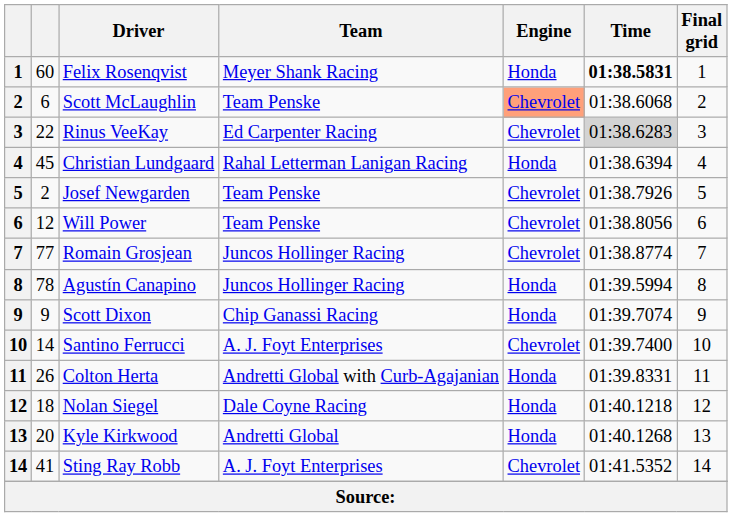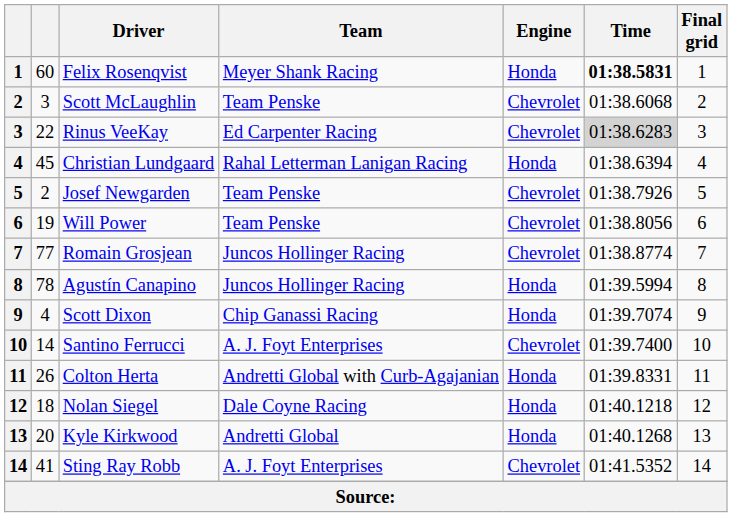 <table class="wikitable sortable" style="font-size: 95%;">
 <tr>
 <th></th>
 <th></th>
 <th>Driver</th>
 <th>Team</th>
 <th>Engine</th>
 <th>Time</th>
 <th>Final<br>grid</th>
 </tr>
 <tr>
 <th>1</th>
 <td align="center">60</td>
 <td> <a href='#'>Felix Rosenqvist</a></td>
 <td><a href='#'>Meyer Shank Racing</a></td>
 <td><a href='#'>Honda</a></td>
 <td align="center"><strong>01:38.5831</strong></td>
 <td align="center">1</td>
 </tr>
 <tr>
 <th>2</th>
-<td align="center">6</td>
+<td align="center">3</td>
 <td> <a href='#'>Scott McLaughlin</a></td>
 <td><a href='#'>Team Penske</a></td>
-<td style="background: lightsalmon;"><a href='#'>Chevrolet</a></td>
+<td><a href='#'>Chevrolet</a></td>
 <td align="center">01:38.6068</td>
 <td align="center">2</td>
 </tr>
 <tr>
 <th>3</th>
 <td align="center">22</td>
 <td> <a href='#'>Rinus VeeKay</a></td>
 <td><a href='#'>Ed Carpenter Racing</a></td>
 <td><a href='#'>Chevrolet</a></td>
 <td align="center" style="background: lightgrey;">01:38.6283</td>
 <td align="center">3</td>
 </tr>
 <tr>
 <th>4</th>
 <td align="center">45</td>
 <td> <a href='#'>Christian Lundgaard</a></td>
 <td><a href='#'>Rahal Letterman Lanigan Racing</a></td>
 <td><a href='#'>Honda</a></td>
 <td align="center">01:38.6394</td>
 <td align="center">4</td>
 </tr>
 <tr>
 <th>5</th>
 <td align="center">2</td>
 <td> <a href='#'>Josef Newgarden</a></td>
 <td><a href='#'>Team Penske</a></td>
 <td><a href='#'>Chevrolet</a></td>
 <td align="center">01:38.7926</td>
 <td align="center">5</td>
 </tr>
 <tr>
 <th>6</th>
-<td align="center">12</td>
+<td align="center">19</td>
 <td> <a href='#'>Will Power</a></td>
 <td><a href='#'>Team Penske</a></td>
 <td><a href='#'>Chevrolet</a></td>
 <td align="center">01:38.8056</td>
 <td align="center">6</td>
 </tr>
 <tr>
 <th>7</th>
 <td align="center">77</td>
 <td> <a href='#'>Romain Grosjean</a></td>
 <td><a href='#'>Juncos Hollinger Racing</a></td>
 <td><a href='#'>Chevrolet</a></td>
 <td align="center">01:38.8774</td>
 <td align="center">7</td>
 </tr>
 <tr>
 <th>8</th>
 <td align="center">78</td>
 <td> <a href='#'>Agustín Canapino</a></td>
 <td><a href='#'>Juncos Hollinger Racing</a></td>
 <td><a href='#'>Honda</a></td>
 <td align="center">01:39.5994</td>
 <td align="center">8</td>
 </tr>
 <tr>
 <th>9</th>
-<td align="center">9</td>
+<td align="center">4</td>
 <td> <a href='#'>Scott Dixon</a></td>
 <td><a href='#'>Chip Ganassi Racing</a></td>
 <td><a href='#'>Honda</a></td>
 <td align="center">01:39.7074</td>
 <td align="center">9</td>
 </tr>
 <tr>
 <th>10</th>
 <td align="center">14</td>
 <td> <a href='#'>Santino Ferrucci</a></td>
 <td><a href='#'>A. J. Foyt Enterprises</a></td>
 <td><a href='#'>Chevrolet</a></td>
 <td align="center">01:39.7400</td>
 <td align="center">10</td>
 </tr>
 <tr>
 <th>11</th>
 <td align="center">26</td>
 <td> <a href='#'>Colton Herta</a></td>
 <td><a href='#'>Andretti Global</a> with <a href='#'>Curb-Agajanian</a></td>
 <td><a href='#'>Honda</a></td>
 <td align="center">01:39.8331</td>
 <td align="center">11</td>
 </tr>
 <tr>
 <th>12</th>
 <td align="center">18</td>
 <td> <a href='#'>Nolan Siegel</a> <strong></strong></td>
 <td><a href='#'>Dale Coyne Racing</a></td>
 <td><a href='#'>Honda</a></td>
 <td align="center">01:40.1218</td>
 <td align="center">12</td>
 </tr>
 <tr>
 <th>13</th>
 <td align="center">20</td>
 <td> <a href='#'>Kyle Kirkwood</a></td>
 <td><a href='#'>Andretti Global</a></td>
 <td><a href='#'>Honda</a></td>
 <td align="center">01:40.1268</td>
 <td align="center">13</td>
 </tr>
 <tr>
 <th>14</th>
 <td align="center">41</td>
 <td> <a href='#'>Sting Ray Robb</a></td>
 <td><a href='#'>A. J. Foyt Enterprises</a></td>
 <td><a href='#'>Chevrolet</a></td>
 <td align="center">01:41.5352</td>
 <td align="center">14</td>
 </tr>
 <tr>
 </tr>
 <tr class="sortbottom">
 <th colspan="7">Source:</th>
 </tr>
 </table>
